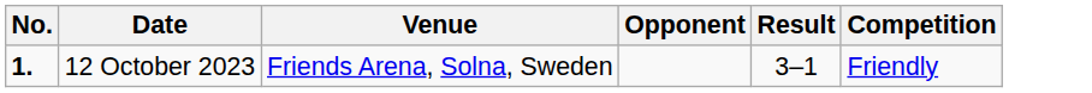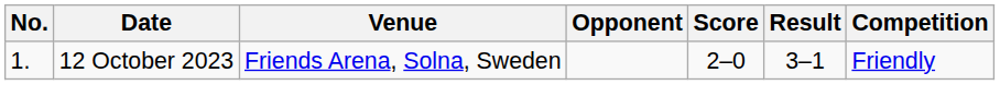 <table class="wikitable sortable">
 <tr>
 <th>No.</th>
 <th>Date</th>
 <th>Venue</th>
 <th>Opponent</th>
+<th>Score</th>
 <th>Result</th>
 <th>Competition</th>
 </tr>
 <tr>
-<td><strong>1.</strong></td>
+<td>1.</td>
 <td>12 October 2023</td>
 <td><a href='#'>Friends Arena</a>, <a href='#'>Solna</a>, Sweden</td>
 <td></td>
+<td align=center>2–0</td>
 <td align=center>3–1</td>
 <td><a href='#'>Friendly</a></td>
 </tr>
 </table>
